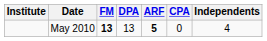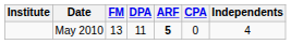 <table class=wikitable style=text-align:center>
 <tr>
 <th>Institute</th>
 <th>Date</th>
 <th><a href='#'>FM</a></th>
 <th><a href='#'>DPA</a></th>
 <th><a href='#'>ARF</a></th>
 <th><a href='#'>CPA</a></th>
 <th>Independents</th>
 </tr>
 <tr>
 <td></td>
 <td>May 2010</td>
-<td><strong>13</strong></td>
 <td>13</td>
+<td>11</td>
 <td><strong>5</strong></td>
 <td>0</td>
 <td>4</td>
 </tr>
 </table>
